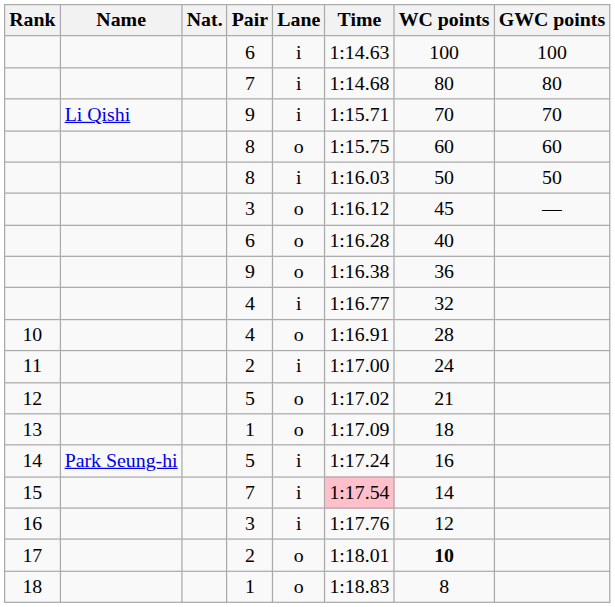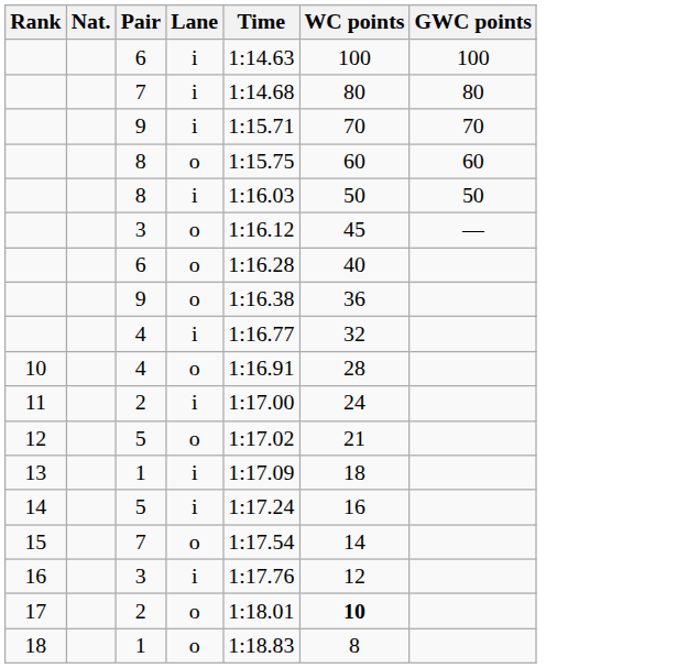 <table class="wikitable sortable" style="text-align:center">
 <tr>
 <th>Rank</th>
-<th>Name</th>
 <th>Nat.</th>
 <th>Pair</th>
 <th>Lane</th>
 <th>Time</th>
 <th>WC points</th>
 <th>GWC points</th>
 </tr>
 <tr>
 <td></td>
-<td align=left></td>
 <td></td>
 <td>6</td>
 <td>i</td>
 <td>1:14.63</td>
 <td>100</td>
 <td>100</td>
 </tr>
 <tr>
 <td></td>
-<td align=left></td>
 <td></td>
 <td>7</td>
 <td>i</td>
 <td>1:14.68</td>
 <td>80</td>
 <td>80</td>
 </tr>
 <tr>
 <td></td>
-<td align=left><a href='#'>Li Qishi</a></td>
 <td></td>
 <td>9</td>
 <td>i</td>
 <td>1:15.71</td>
 <td>70</td>
 <td>70</td>
 </tr>
 <tr>
 <td></td>
-<td align=left></td>
 <td></td>
 <td>8</td>
 <td>o</td>
 <td>1:15.75</td>
 <td>60</td>
 <td>60</td>
 </tr>
 <tr>
 <td></td>
-<td align=left></td>
 <td></td>
 <td>8</td>
 <td>i</td>
 <td>1:16.03</td>
 <td>50</td>
 <td>50</td>
 </tr>
 <tr>
 <td></td>
-<td align=left></td>
 <td></td>
 <td>3</td>
 <td>o</td>
 <td>1:16.12</td>
 <td>45</td>
 <td>—</td>
 </tr>
 <tr>
 <td></td>
-<td align=left></td>
 <td></td>
 <td>6</td>
 <td>o</td>
 <td>1:16.28</td>
 <td>40</td>
 <td></td>
 </tr>
 <tr>
 <td></td>
-<td align=left></td>
 <td></td>
 <td>9</td>
 <td>o</td>
 <td>1:16.38</td>
 <td>36</td>
 <td></td>
 </tr>
 <tr>
 <td></td>
-<td align=left></td>
 <td></td>
 <td>4</td>
 <td>i</td>
 <td>1:16.77</td>
 <td>32</td>
 <td></td>
 </tr>
 <tr>
 <td>10</td>
-<td align=left></td>
 <td></td>
 <td>4</td>
 <td>o</td>
 <td>1:16.91</td>
 <td>28</td>
 <td></td>
 </tr>
 <tr>
 <td>11</td>
-<td align=left></td>
 <td></td>
 <td>2</td>
 <td>i</td>
 <td>1:17.00</td>
 <td>24</td>
 <td></td>
 </tr>
 <tr>
 <td>12</td>
-<td align=left></td>
 <td></td>
 <td>5</td>
 <td>o</td>
 <td>1:17.02</td>
 <td>21</td>
 <td></td>
 </tr>
 <tr>
 <td>13</td>
-<td align=left></td>
 <td></td>
 <td>1</td>
-<td>o</td>
+<td>i</td>
 <td>1:17.09</td>
 <td>18</td>
 <td></td>
 </tr>
 <tr>
 <td>14</td>
-<td align=left><a href='#'>Park Seung-hi</a></td>
 <td></td>
 <td>5</td>
 <td>i</td>
 <td>1:17.24</td>
 <td>16</td>
 <td></td>
 </tr>
 <tr>
 <td>15</td>
-<td align=left></td>
 <td></td>
 <td>7</td>
-<td>i</td>
-<td style="background: pink;">1:17.54</td>
+<td>o</td>
+<td>1:17.54</td>
 <td>14</td>
 <td></td>
 </tr>
 <tr>
 <td>16</td>
-<td align=left></td>
 <td></td>
 <td>3</td>
 <td>i</td>
 <td>1:17.76</td>
 <td>12</td>
 <td></td>
 </tr>
 <tr>
 <td>17</td>
-<td align=left></td>
 <td></td>
 <td>2</td>
 <td>o</td>
 <td>1:18.01</td>
 <td><strong>10</strong></td>
 <td></td>
 </tr>
 <tr>
 <td>18</td>
-<td align=left></td>
 <td></td>
 <td>1</td>
 <td>o</td>
 <td>1:18.83</td>
 <td>8</td>
 <td></td>
 </tr>
 </table>
